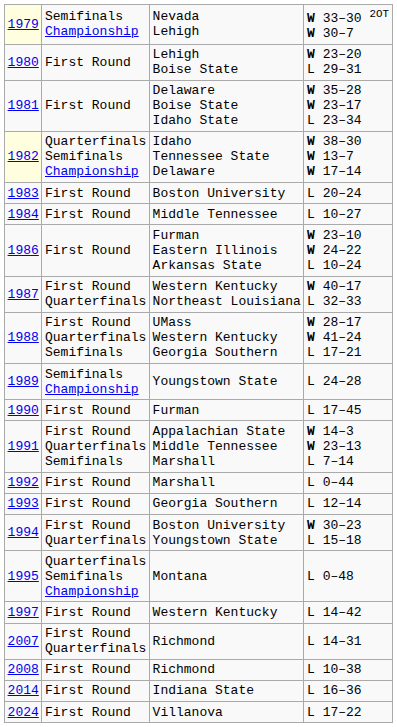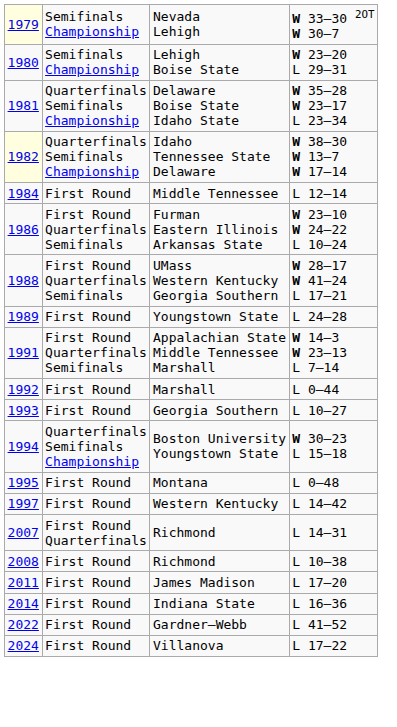 <table class="wikitable">
 <tr>
 <td bgcolor=lightyellow><a href='#'>1979</a></td>
 <td>Semifinals<br><a href='#'>Championship</a></td>
 <td>Nevada<br>Lehigh</td>
 <td><strong>W</strong> 33–30 <sup>2OT</sup><br><strong>W</strong> 30–7</td>
 </tr>
 <tr>
 <td><a href='#'>1980</a></td>
-<td>First Round</td>
+<td>Semifinals<br><a href='#'>Championship</a></td>
 <td>Lehigh<br>Boise State</td>
 <td><strong>W</strong> 23–20<br>L 29–31</td>
 </tr>
 <tr>
 <td><a href='#'>1981</a></td>
-<td>First Round</td>
+<td>Quarterfinals<br>Semifinals<br><a href='#'>Championship</a></td>
 <td>Delaware<br>Boise State<br>Idaho State</td>
 <td><strong>W</strong> 35–28<br><strong>W</strong> 23–17<br>L 23–34</td>
 </tr>
 <tr>
 <td bgcolor=lightyellow><a href='#'>1982</a></td>
 <td>Quarterfinals<br>Semifinals<br><a href='#'>Championship</a></td>
 <td>Idaho<br>Tennessee State<br>Delaware</td>
 <td><strong>W</strong> 38–30<br><strong>W</strong> 13–7<br><strong>W</strong> 17–14</td>
 </tr>
 <tr>
-<td><a href='#'>1983</a></td>
-<td>First Round</td>
-<td>Boston University</td>
-<td>L 20–24</td>
-</tr>
-<tr>
 <td><a href='#'>1984</a></td>
 <td>First Round</td>
 <td>Middle Tennessee</td>
-<td>L 10–27</td>
+<td>L 12–14</td>
 </tr>
 <tr>
 <td><a href='#'>1986</a></td>
-<td>First Round</td>
+<td>First Round<br>Quarterfinals<br>Semifinals</td>
 <td>Furman<br>Eastern Illinois<br>Arkansas State</td>
 <td><strong>W</strong> 23–10<br><strong>W</strong> 24–22<br>L 10–24</td>
-</tr>
-<tr>
-<td><a href='#'>1987</a></td>
-<td>First Round<br>Quarterfinals</td>
-<td>Western Kentucky<br>Northeast Louisiana</td>
-<td><strong>W</strong> 40–17<br>L 32–33</td>
 </tr>
 <tr>
 <td><a href='#'>1988</a></td>
 <td>First Round<br>Quarterfinals<br>Semifinals</td>
 <td>UMass<br>Western Kentucky<br>Georgia Southern</td>
 <td><strong>W</strong> 28–17<br><strong>W</strong> 41–24<br>L 17–21</td>
 </tr>
 <tr>
 <td><a href='#'>1989</a></td>
-<td>Semifinals<br><a href='#'>Championship</a></td>
+<td>First Round</td>
 <td>Youngstown State</td>
 <td>L 24–28</td>
-</tr>
-<tr>
-<td><a href='#'>1990</a></td>
-<td>First Round</td>
-<td>Furman</td>
-<td>L 17–45</td>
 </tr>
 <tr>
 <td><a href='#'>1991</a></td>
 <td>First Round<br>Quarterfinals<br>Semifinals</td>
 <td>Appalachian State<br>Middle Tennessee<br>Marshall</td>
 <td><strong>W</strong> 14–3<br><strong>W</strong> 23–13<br>L 7–14</td>
 </tr>
 <tr>
 <td><a href='#'>1992</a></td>
 <td>First Round</td>
 <td>Marshall</td>
 <td>L 0–44</td>
 </tr>
 <tr>
 <td><a href='#'>1993</a></td>
 <td>First Round</td>
 <td>Georgia Southern</td>
-<td>L 12–14</td>
+<td>L 10–27</td>
 </tr>
 <tr>
 <td><a href='#'>1994</a></td>
-<td>First Round<br>Quarterfinals</td>
+<td>Quarterfinals<br>Semifinals<br><a href='#'>Championship</a></td>
 <td>Boston University<br>Youngstown State</td>
 <td><strong>W</strong> 30–23<br>L 15–18</td>
 </tr>
 <tr>
 <td><a href='#'>1995</a></td>
-<td>Quarterfinals<br>Semifinals<br><a href='#'>Championship</a></td>
+<td>First Round</td>
 <td>Montana</td>
 <td>L 0–48</td>
 </tr>
 <tr>
 <td><a href='#'>1997</a></td>
 <td>First Round</td>
 <td>Western Kentucky</td>
 <td>L 14–42</td>
 </tr>
 <tr>
 <td><a href='#'>2007</a></td>
 <td>First Round<br>Quarterfinals</td>
 <td>Richmond</td>
 <td>L 14–31</td>
 </tr>
 <tr>
 <td><a href='#'>2008</a></td>
 <td>First Round</td>
 <td>Richmond</td>
 <td>L 10–38</td>
 </tr>
 <tr>
+<td><a href='#'>2011</a></td>
+<td>First Round</td>
+<td>James Madison</td>
+<td>L 17–20</td>
+</tr>
+<tr>
 <td><a href='#'>2014</a></td>
 <td>First Round</td>
 <td>Indiana State</td>
 <td>L 16–36</td>
+</tr>
+<tr>
+<td><a href='#'>2022</a></td>
+<td>First Round</td>
+<td>Gardner–Webb</td>
+<td>L 41–52</td>
 </tr>
 <tr>
 <td><a href='#'>2024</a></td>
 <td>First Round</td>
 <td>Villanova</td>
 <td>L 17–22</td>
 </tr>
 <tr>
 </tr>
 </table>
